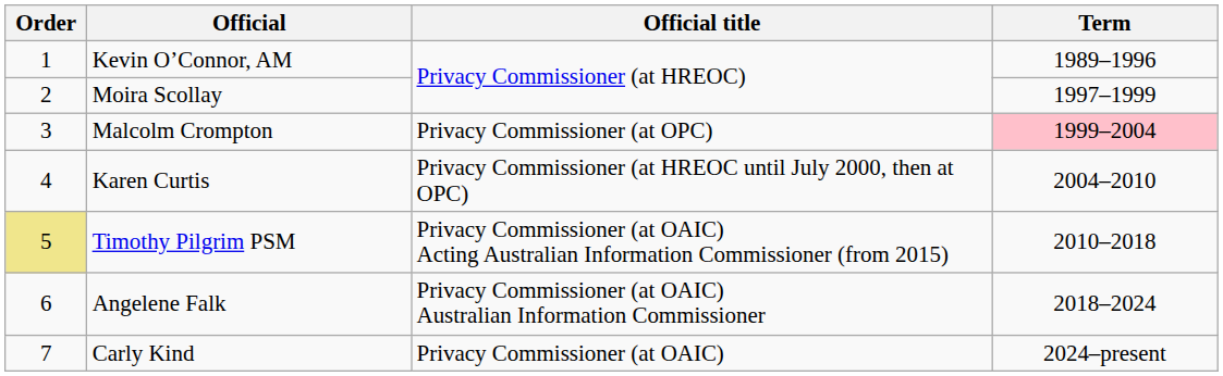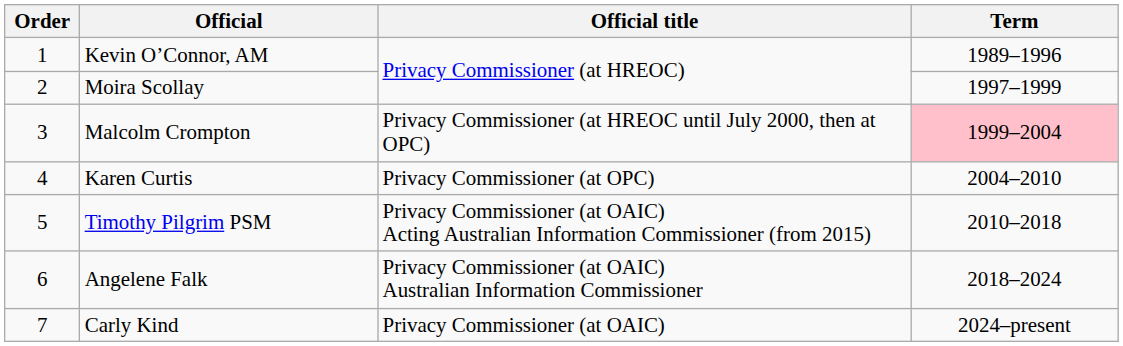 <table class="wikitable">
 <tr>
 <th width=50>Order</th>
 <th width=220>Official</th>
 <th width=400>Official title</th>
 <th width=150>Term</th>
 </tr>
 <tr>
 <td align=center>1</td>
 <td>Kevin O’Connor, AM</td>
 <td rowspan=2><a href='#'>Privacy Commissioner</a> (at HREOC)</td>
 <td align=center>1989–1996</td>
 </tr>
 <tr>
 <td align=center>2</td>
 <td>Moira Scollay</td>
 <td align=center>1997–1999</td>
 </tr>
 <tr>
 <td align=center>3</td>
 <td>Malcolm Crompton</td>
-<td rowspan=1>Privacy Commissioner (at OPC)</td>
+<td rowspan=1>Privacy Commissioner (at HREOC until July 2000, then at OPC)</td>
 <td align=center style="background: pink;">1999–2004</td>
 </tr>
 <tr>
 <td align=center>4</td>
 <td>Karen Curtis</td>
-<td rowspan=1>Privacy Commissioner (at HREOC until July 2000, then at OPC)</td>
+<td rowspan=1>Privacy Commissioner (at OPC)</td>
 <td align=center>2004–2010</td>
 </tr>
 <tr>
-<td align=center style="background: khaki;">5</td>
+<td align=center>5</td>
 <td><a href='#'>Timothy Pilgrim</a> PSM</td>
 <td rowspan=1>Privacy Commissioner (at OAIC)<br>Acting Australian Information Commissioner (from 2015)</td>
 <td align=center>2010–2018</td>
 </tr>
 <tr>
 <td align=center>6</td>
 <td>Angelene Falk</td>
 <td rowspan=1>Privacy Commissioner (at OAIC)<br>Australian Information Commissioner</td>
 <td align=center>2018–2024</td>
 </tr>
 <tr>
 <td align=center>7</td>
 <td>Carly Kind</td>
 <td rowspan=1>Privacy Commissioner (at OAIC)</td>
 <td align=center>2024–present</td>
 </tr>
 </table>
